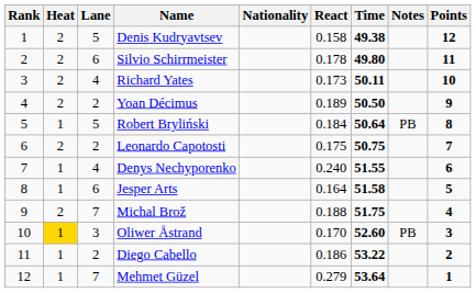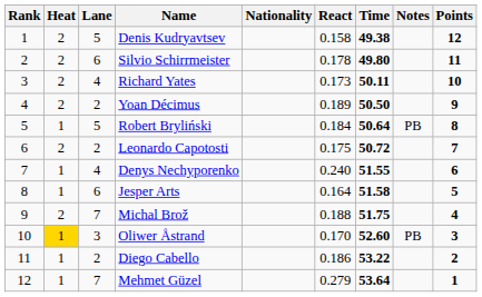 <table class="wikitable sortable" style="text-align:center">
 <tr>
 <th>Rank</th>
 <th>Heat</th>
 <th>Lane</th>
 <th>Name</th>
 <th>Nationality</th>
 <th>React</th>
 <th>Time</th>
 <th>Notes</th>
 <th>Points</th>
 </tr>
 <tr>
 <td>1</td>
 <td>2</td>
 <td>5</td>
 <td align=left><a href='#'>Denis Kudryavtsev</a></td>
 <td align=left></td>
 <td>0.158</td>
 <td><strong>49.38</strong></td>
 <td></td>
 <td><strong>12</strong></td>
 </tr>
 <tr>
 <td>2</td>
 <td>2</td>
 <td>6</td>
 <td align=left><a href='#'>Silvio Schirrmeister</a></td>
 <td align=left></td>
 <td>0.178</td>
 <td><strong>49.80</strong></td>
 <td></td>
 <td><strong>11</strong></td>
 </tr>
 <tr>
 <td>3</td>
 <td>2</td>
 <td>4</td>
 <td align=left><a href='#'>Richard Yates</a></td>
 <td align=left></td>
 <td>0.173</td>
 <td><strong>50.11</strong></td>
 <td></td>
 <td><strong>10</strong></td>
 </tr>
 <tr>
 <td>4</td>
 <td>2</td>
 <td>2</td>
 <td align=left><a href='#'>Yoan Décimus</a></td>
 <td align=left></td>
 <td>0.189</td>
 <td><strong>50.50</strong></td>
 <td></td>
 <td><strong>9</strong></td>
 </tr>
 <tr>
 <td>5</td>
 <td>1</td>
 <td>5</td>
 <td align=left><a href='#'>Robert Bryliński</a></td>
 <td align=left></td>
 <td>0.184</td>
 <td><strong>50.64</strong></td>
 <td>PB</td>
 <td><strong>8</strong></td>
 </tr>
 <tr>
 <td>6</td>
 <td>2</td>
 <td>2</td>
 <td align=left><a href='#'>Leonardo Capotosti</a></td>
 <td align=left></td>
 <td>0.175</td>
-<td><strong>50.75</strong></td>
+<td><strong>50.72</strong></td>
 <td></td>
 <td><strong>7</strong></td>
 </tr>
 <tr>
 <td>7</td>
 <td>1</td>
 <td>4</td>
 <td align=left><a href='#'>Denys Nechyporenko</a></td>
 <td align=left></td>
 <td>0.240</td>
 <td><strong>51.55</strong></td>
 <td></td>
 <td><strong>6</strong></td>
 </tr>
 <tr>
 <td>8</td>
 <td>1</td>
 <td>6</td>
 <td align=left><a href='#'>Jesper Arts</a></td>
 <td align=left></td>
 <td>0.164</td>
 <td><strong>51.58</strong></td>
 <td></td>
 <td><strong>5</strong></td>
 </tr>
 <tr>
 <td>9</td>
 <td>2</td>
 <td>7</td>
 <td align=left><a href='#'>Michal Brož</a></td>
 <td align=left></td>
 <td>0.188</td>
 <td><strong>51.75</strong></td>
 <td></td>
 <td><strong>4</strong></td>
 </tr>
 <tr>
 <td>10</td>
 <td style="background: gold;">1</td>
 <td>3</td>
 <td align=left><a href='#'>Oliwer Åstrand</a></td>
 <td align=left></td>
 <td>0.170</td>
 <td><strong>52.60</strong></td>
 <td>PB</td>
 <td><strong>3</strong></td>
 </tr>
 <tr>
 <td>11</td>
 <td>1</td>
 <td>2</td>
 <td align=left><a href='#'>Diego Cabello</a></td>
 <td align=left></td>
 <td>0.186</td>
 <td><strong>53.22</strong></td>
 <td></td>
 <td><strong>2</strong></td>
 </tr>
 <tr>
 <td>12</td>
 <td>1</td>
 <td>7</td>
 <td align=left><a href='#'>Mehmet Güzel</a></td>
 <td align=left></td>
 <td>0.279</td>
 <td><strong>53.64</strong></td>
 <td></td>
 <td><strong>1</strong></td>
 </tr>
 </table>
